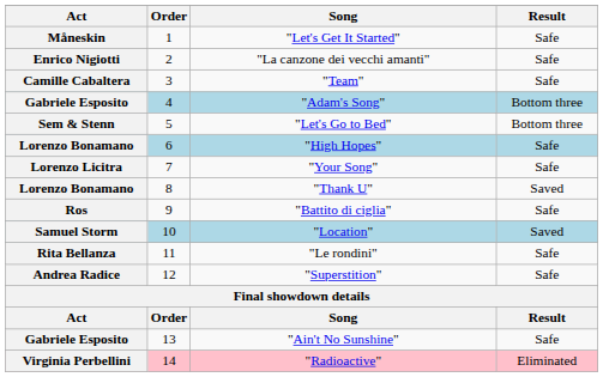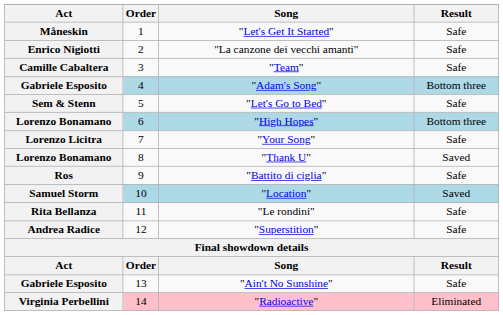 <table class="wikitable plainrowheaders" style="text-align:center;">
 <tr>
 </tr>
 <tr>
 <th scope="col" style="width:10em;">Act</th>
 <th scope="col">Order</th>
 <th scope="col" style="width:22em;">Song</th>
 <th scope="col" style="width:7em;">Result</th>
 </tr>
 <tr>
 <th scope="row">Måneskin</th>
 <td>1</td>
 <td>"<a href='#'>Let's Get It Started</a>"</td>
 <td>Safe</td>
 </tr>
 <tr>
 <th scope="row">Enrico Nigiotti</th>
 <td>2</td>
 <td>"La canzone dei vecchi amanti"</td>
 <td>Safe</td>
 </tr>
 <tr>
 <th scope="row">Camille Cabaltera</th>
 <td>3</td>
 <td>"<a href='#'>Team</a>"</td>
 <td>Safe</td>
 </tr>
 <tr bgcolor="lightblue">
 <th scope="row">Gabriele Esposito</th>
 <td>4</td>
 <td>"<a href='#'>Adam's Song</a>"</td>
 <td>Bottom three</td>
 </tr>
 <tr>
 <th scope="row">Sem & Stenn</th>
 <td>5</td>
 <td>"<a href='#'>Let's Go to Bed</a>"</td>
-<td>Bottom three</td>
+<td>Safe</td>
 </tr>
 <tr bgcolor="lightblue">
 <th scope="row">Lorenzo Bonamano</th>
 <td>6</td>
 <td>"<a href='#'>High Hopes</a>"</td>
-<td>Safe</td>
+<td>Bottom three</td>
 </tr>
 <tr>
 <th scope="row">Lorenzo Licitra</th>
 <td>7</td>
 <td>"<a href='#'>Your Song</a>"</td>
 <td>Safe</td>
 </tr>
 <tr>
 <th scope="row">Lorenzo Bonamano</th>
 <td>8</td>
 <td>"<a href='#'>Thank U</a>"</td>
 <td>Saved</td>
 </tr>
 <tr>
 <th scope="row">Ros</th>
 <td>9</td>
 <td>"<a href='#'>Battito di ciglia</a>"</td>
 <td>Safe</td>
 </tr>
 <tr bgcolor="lightblue">
 <th scope="row">Samuel Storm</th>
 <td>10</td>
 <td>"<a href='#'>Location</a>"</td>
 <td>Saved</td>
 </tr>
 <tr>
 <th scope="row">Rita Bellanza</th>
 <td>11</td>
 <td>"Le rondini"</td>
 <td>Safe</td>
 </tr>
 <tr>
 <th scope="row">Andrea Radice</th>
 <td>12</td>
 <td>"<a href='#'>Superstition</a>"</td>
 <td>Safe</td>
 </tr>
 <tr>
 <th colspan="4">Final showdown details</th>
 </tr>
 <tr>
 <th scope="col" style="width:10em;">Act</th>
 <th scope="col">Order</th>
 <th scope="col" style="width:20em;">Song</th>
 <th scope="col" style="width:7em;">Result</th>
 </tr>
 <tr>
 <th scope="row">Gabriele Esposito</th>
 <td>13</td>
 <td>"<a href='#'>Ain't No Sunshine</a>"</td>
 <td>Safe</td>
 </tr>
 <tr bgcolor="pink">
 <th scope="row">Virginia Perbellini</th>
 <td>14</td>
 <td>"<a href='#'>Radioactive</a>"</td>
 <td>Eliminated</td>
 </tr>
 </table>
